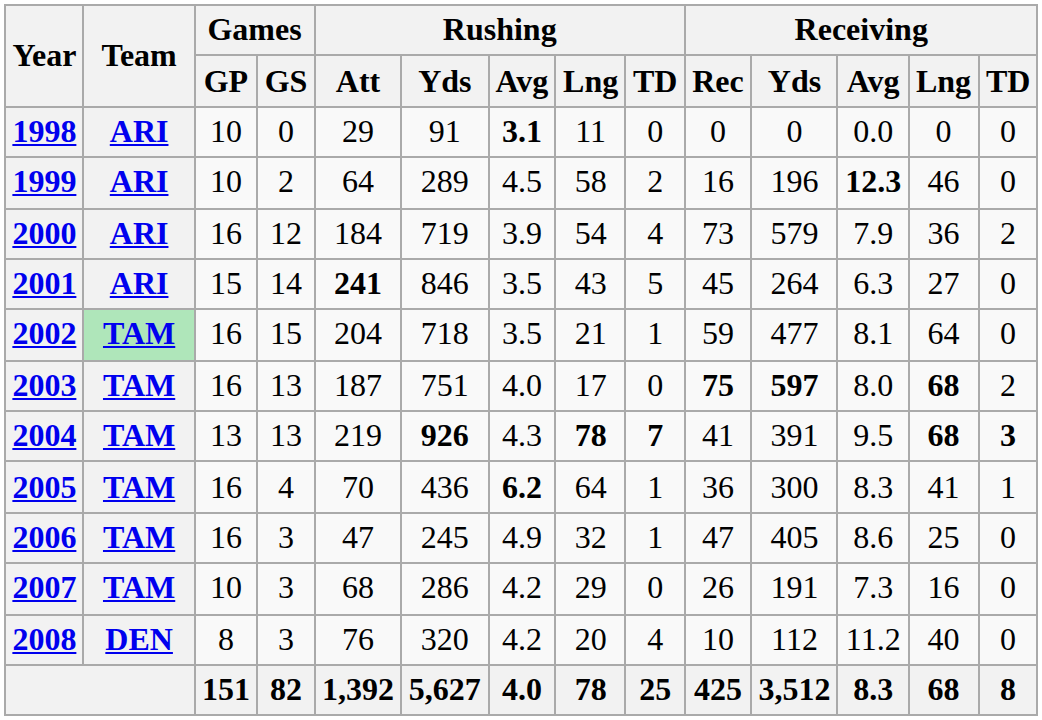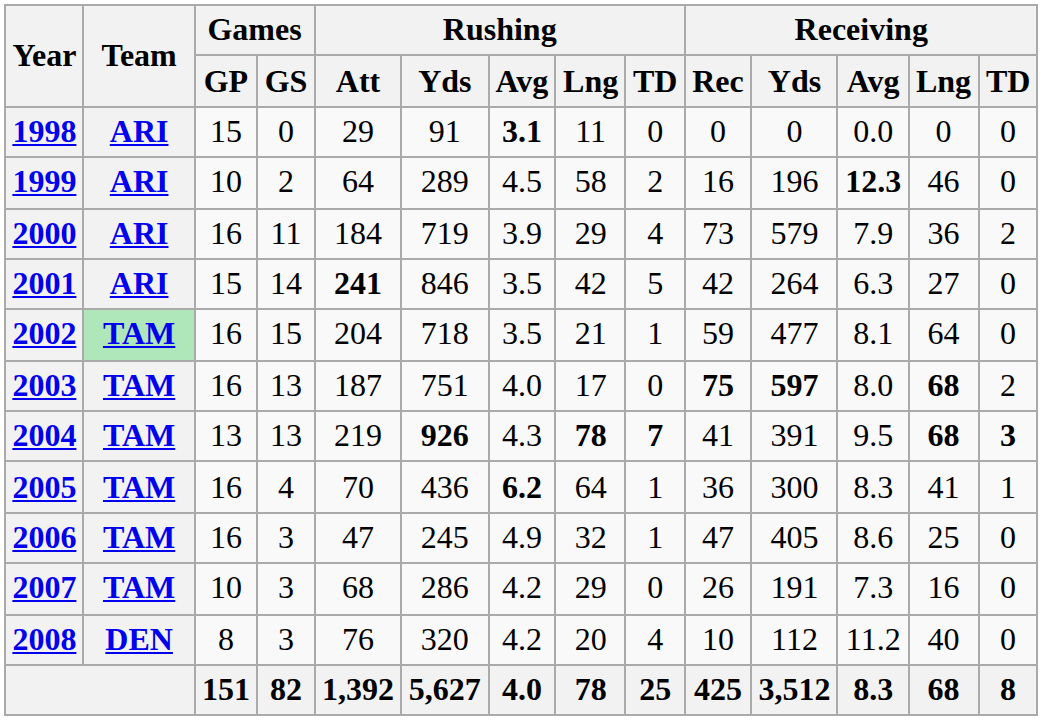 <table class="wikitable" style="text-align:center;">
 <tr>
 <th rowspan="2">Year</th>
 <th rowspan="2">Team</th>
 <th colspan="2">Games</th>
 <th colspan="5">Rushing</th>
 <th colspan="5">Receiving</th>
 </tr>
 <tr>
 <th>GP</th>
 <th>GS</th>
 <th>Att</th>
 <th>Yds</th>
 <th>Avg</th>
 <th>Lng</th>
 <th>TD</th>
 <th>Rec</th>
 <th>Yds</th>
 <th>Avg</th>
 <th>Lng</th>
 <th>TD</th>
 </tr>
 <tr>
 <th><a href='#'>1998</a></th>
 <th><a href='#'>ARI</a></th>
-<td>10</td>
+<td>15</td>
 <td>0</td>
 <td>29</td>
 <td>91</td>
 <td><strong>3.1</strong></td>
 <td>11</td>
 <td>0</td>
 <td>0</td>
 <td>0</td>
 <td>0.0</td>
 <td>0</td>
 <td>0</td>
 </tr>
 <tr>
 <th><a href='#'>1999</a></th>
 <th><a href='#'>ARI</a></th>
 <td>10</td>
 <td>2</td>
 <td>64</td>
 <td>289</td>
 <td>4.5</td>
 <td>58</td>
 <td>2</td>
 <td>16</td>
 <td>196</td>
 <td><strong>12.3</strong></td>
 <td>46</td>
 <td>0</td>
 </tr>
 <tr>
 <th><a href='#'>2000</a></th>
 <th><a href='#'>ARI</a></th>
 <td>16</td>
-<td>12</td>
+<td>11</td>
 <td>184</td>
 <td>719</td>
 <td>3.9</td>
-<td>54</td>
+<td>29</td>
 <td>4</td>
 <td>73</td>
 <td>579</td>
 <td>7.9</td>
 <td>36</td>
 <td>2</td>
 </tr>
 <tr>
 <th><a href='#'>2001</a></th>
 <th><a href='#'>ARI</a></th>
 <td>15</td>
 <td>14</td>
 <td><strong>241</strong></td>
 <td>846</td>
 <td>3.5</td>
-<td>43</td>
+<td>42</td>
 <td>5</td>
-<td>45</td>
+<td>42</td>
 <td>264</td>
 <td>6.3</td>
 <td>27</td>
 <td>0</td>
 </tr>
 <tr>
 <th><a href='#'>2002</a></th>
 <th style="background:#afe6ba; width:3em;"><a href='#'>TAM</a></th>
 <td>16</td>
 <td>15</td>
 <td>204</td>
 <td>718</td>
 <td>3.5</td>
 <td>21</td>
 <td>1</td>
 <td>59</td>
 <td>477</td>
 <td>8.1</td>
 <td>64</td>
 <td>0</td>
 </tr>
 <tr>
 <th><a href='#'>2003</a></th>
 <th><a href='#'>TAM</a></th>
 <td>16</td>
 <td>13</td>
 <td>187</td>
 <td>751</td>
 <td>4.0</td>
 <td>17</td>
 <td>0</td>
 <td><strong>75</strong></td>
 <td><strong>597</strong></td>
 <td>8.0</td>
 <td><strong>68</strong></td>
 <td>2</td>
 </tr>
 <tr>
 <th><a href='#'>2004</a></th>
 <th><a href='#'>TAM</a></th>
 <td>13</td>
 <td>13</td>
 <td>219</td>
 <td><strong>926</strong></td>
 <td>4.3</td>
 <td><strong>78</strong></td>
 <td><strong>7</strong></td>
 <td>41</td>
 <td>391</td>
 <td>9.5</td>
 <td><strong>68</strong></td>
 <td><strong>3</strong></td>
 </tr>
 <tr>
 <th><a href='#'>2005</a></th>
 <th><a href='#'>TAM</a></th>
 <td>16</td>
 <td>4</td>
 <td>70</td>
 <td>436</td>
 <td><strong>6.2</strong></td>
 <td>64</td>
 <td>1</td>
 <td>36</td>
 <td>300</td>
 <td>8.3</td>
 <td>41</td>
 <td>1</td>
 </tr>
 <tr>
 <th><a href='#'>2006</a></th>
 <th><a href='#'>TAM</a></th>
 <td>16</td>
 <td>3</td>
 <td>47</td>
 <td>245</td>
 <td>4.9</td>
 <td>32</td>
 <td>1</td>
 <td>47</td>
 <td>405</td>
 <td>8.6</td>
 <td>25</td>
 <td>0</td>
 </tr>
 <tr>
 <th><a href='#'>2007</a></th>
 <th><a href='#'>TAM</a></th>
 <td>10</td>
 <td>3</td>
 <td>68</td>
 <td>286</td>
 <td>4.2</td>
 <td>29</td>
 <td>0</td>
 <td>26</td>
 <td>191</td>
 <td>7.3</td>
 <td>16</td>
 <td>0</td>
 </tr>
 <tr>
 <th><a href='#'>2008</a></th>
 <th><a href='#'>DEN</a></th>
 <td>8</td>
 <td>3</td>
 <td>76</td>
 <td>320</td>
 <td>4.2</td>
 <td>20</td>
 <td>4</td>
 <td>10</td>
 <td>112</td>
 <td>11.2</td>
 <td>40</td>
 <td>0</td>
 </tr>
 <tr>
 <th colspan="2"></th>
 <th>151</th>
 <th>82</th>
 <th>1,392</th>
 <th>5,627</th>
 <th>4.0</th>
 <th>78</th>
 <th>25</th>
 <th>425</th>
 <th>3,512</th>
 <th>8.3</th>
 <th>68</th>
 <th>8</th>
 </tr>
 </table>
